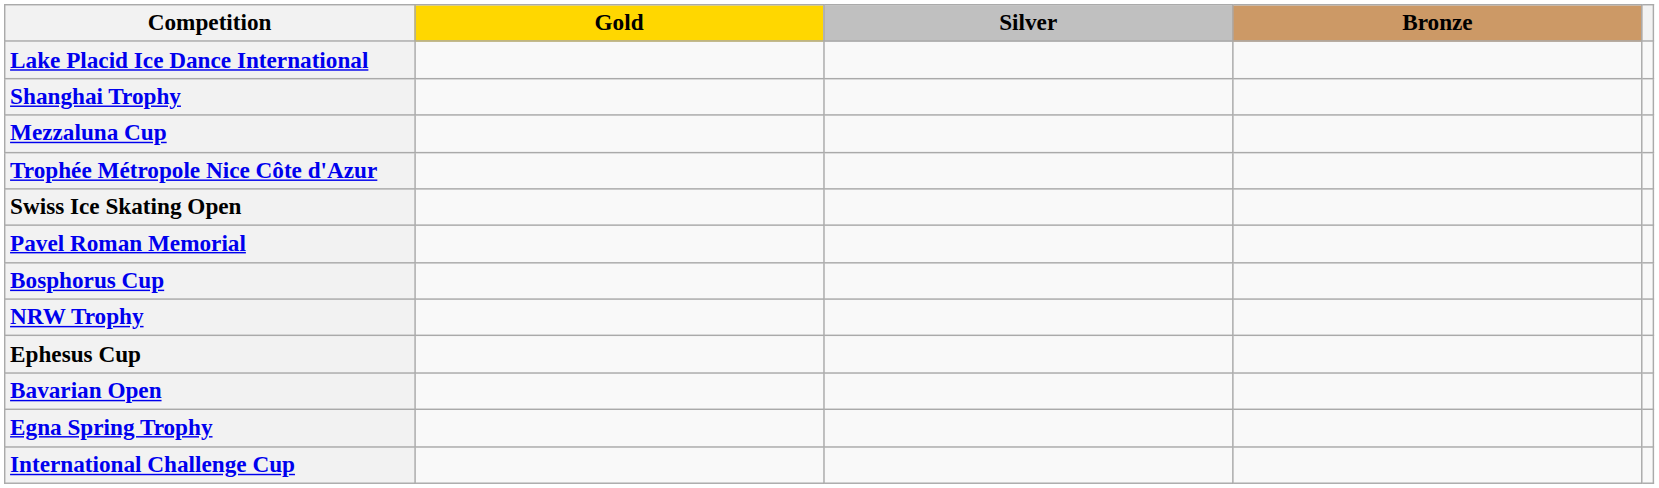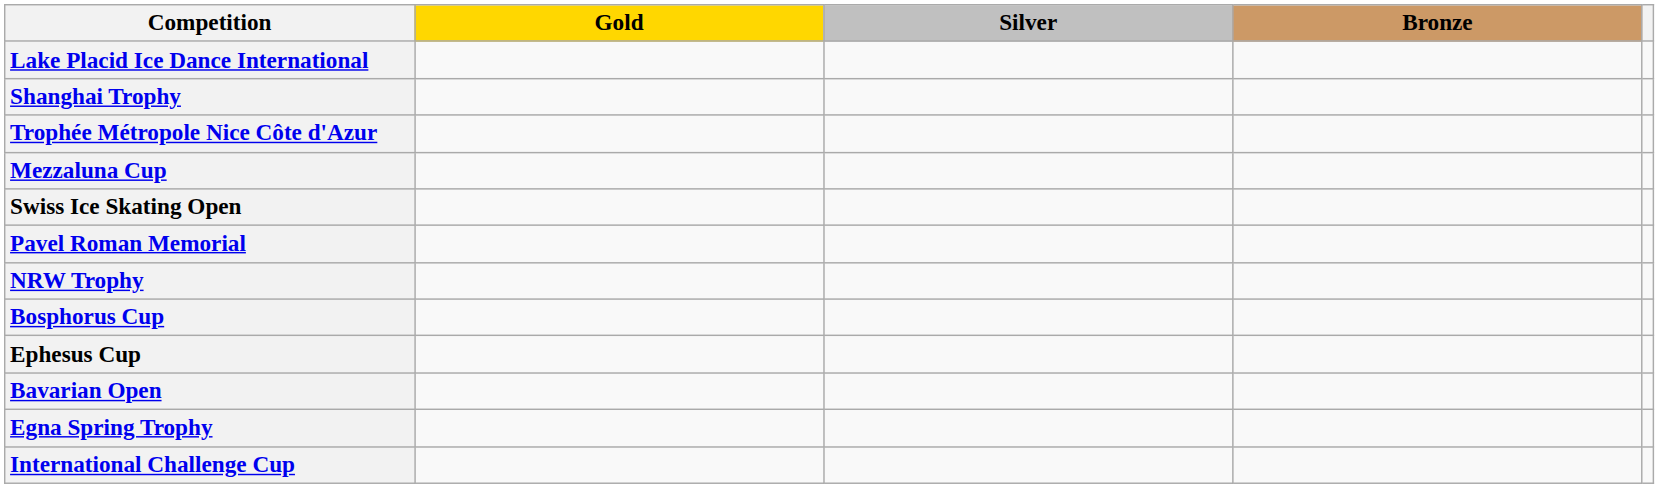 <table class="wikitable unsortable" style="text-align:left; width:90%">
 <tr>
 <th scope="col" style="text-align:center; width:25%">Competition</th>
 <td scope="col" style="text-align:center; width:25%; background:gold"><strong>Gold</strong></td>
 <td scope="col" style="text-align:center; width:25%; background:silver"><strong>Silver</strong></td>
 <td scope="col" style="text-align:center; width:25%; background:#c96"><strong>Bronze</strong></td>
 <th scope="col" style="text-align:center"></th>
 </tr>
 <tr>
 <th scope="row" style="text-align:left"> <a href='#'>Lake Placid Ice Dance International</a></th>
 <td></td>
 <td></td>
 <td></td>
 <td></td>
 </tr>
 <tr>
 <th scope="row" style="text-align:left"> <a href='#'>Shanghai Trophy</a></th>
 <td></td>
 <td></td>
 <td></td>
 <td></td>
 </tr>
 <tr>
-<th scope="row" style="text-align:left"> <a href='#'>Mezzaluna Cup</a></th>
+<th scope="row" style="text-align:left"> <a href='#'>Trophée Métropole Nice Côte d'Azur</a></th>
 <td></td>
 <td></td>
 <td></td>
 <td></td>
 </tr>
 <tr>
-<th scope="row" style="text-align:left"> <a href='#'>Trophée Métropole Nice Côte d'Azur</a></th>
+<th scope="row" style="text-align:left"> <a href='#'>Mezzaluna Cup</a></th>
 <td></td>
 <td></td>
 <td></td>
 <td></td>
 </tr>
 <tr>
 <th scope="row" style="text-align:left"> Swiss Ice Skating Open</th>
 <td></td>
 <td></td>
 <td></td>
 <td></td>
 </tr>
 <tr>
 <th scope="row" style="text-align:left"> <a href='#'>Pavel Roman Memorial</a></th>
 <td></td>
 <td></td>
 <td></td>
 <td></td>
 </tr>
 <tr>
-<th scope="row" style="text-align:left"> <a href='#'>Bosphorus Cup</a></th>
+<th scope="row" style="text-align:left"> <a href='#'>NRW Trophy</a></th>
 <td></td>
 <td></td>
 <td></td>
 <td></td>
 </tr>
 <tr>
-<th scope="row" style="text-align:left"> <a href='#'>NRW Trophy</a></th>
+<th scope="row" style="text-align:left"> <a href='#'>Bosphorus Cup</a></th>
 <td></td>
 <td></td>
 <td></td>
 <td></td>
 </tr>
 <tr>
 <th scope="row" style="text-align:left"> Ephesus Cup</th>
 <td></td>
 <td></td>
 <td></td>
 <td></td>
 </tr>
 <tr>
 <th scope="row" style="text-align:left"> <a href='#'>Bavarian Open</a></th>
 <td></td>
 <td></td>
 <td></td>
 <td></td>
 </tr>
 <tr>
 <th scope="row" style="text-align:left"> <a href='#'>Egna Spring Trophy</a></th>
 <td></td>
 <td></td>
 <td></td>
 <td></td>
 </tr>
 <tr>
 <th scope="row" style="text-align:left"> <a href='#'>International Challenge Cup</a></th>
 <td></td>
 <td></td>
 <td></td>
 <td></td>
 </tr>
 </table>
